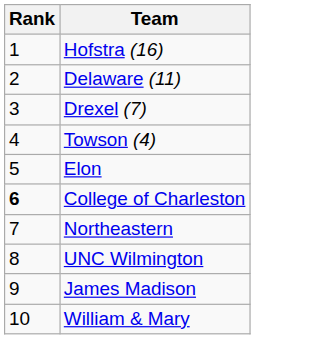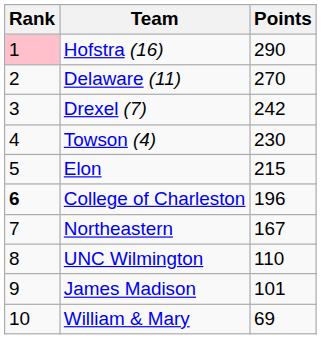 <table class="wikitable">
 <tr>
 <th>Rank</th>
 <th>Team</th>
+<th>Points</th>
 </tr>
 <tr>
-<td>1</td>
+<td style="background: pink;">1</td>
 <td><a href='#'>Hofstra</a> <em>(16)</em></td>
+<td>290</td>
 </tr>
 <tr>
 <td>2</td>
 <td><a href='#'>Delaware</a> <em>(11)</em></td>
+<td>270</td>
 </tr>
 <tr>
 <td>3</td>
 <td><a href='#'>Drexel</a> <em>(7)</em></td>
+<td>242</td>
 </tr>
 <tr>
 <td>4</td>
 <td><a href='#'>Towson</a> <em>(4)</em></td>
+<td>230</td>
 </tr>
 <tr>
 <td>5</td>
 <td><a href='#'>Elon</a></td>
+<td>215</td>
 </tr>
 <tr>
 <td><strong>6</strong></td>
 <td><a href='#'>College of Charleston</a></td>
+<td>196</td>
 </tr>
 <tr>
 <td>7</td>
 <td><a href='#'>Northeastern</a></td>
+<td>167</td>
 </tr>
 <tr>
 <td>8</td>
 <td><a href='#'>UNC Wilmington</a></td>
+<td>110</td>
 </tr>
 <tr>
 <td>9</td>
 <td><a href='#'>James Madison</a></td>
+<td>101</td>
 </tr>
 <tr>
 <td>10</td>
 <td><a href='#'>William & Mary</a></td>
+<td>69</td>
 </tr>
 </table>
